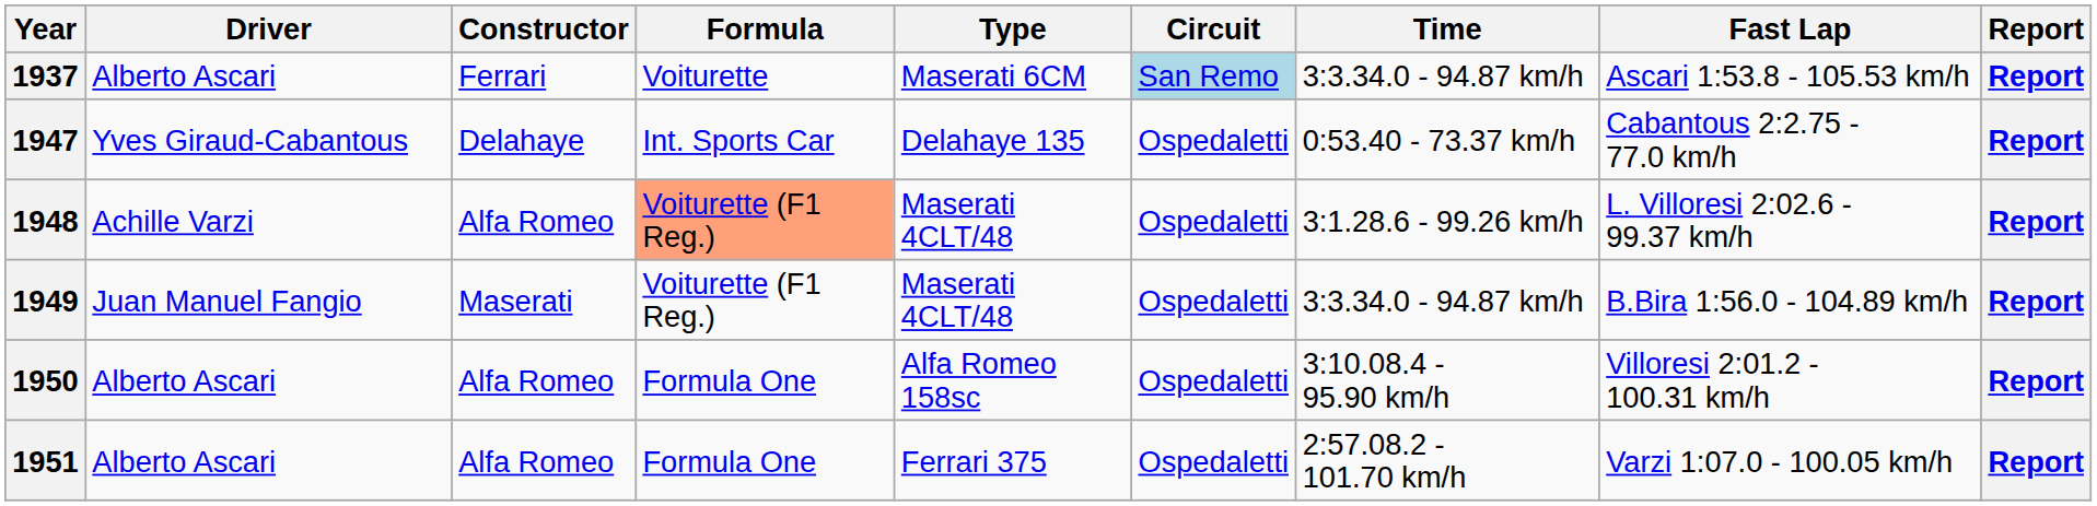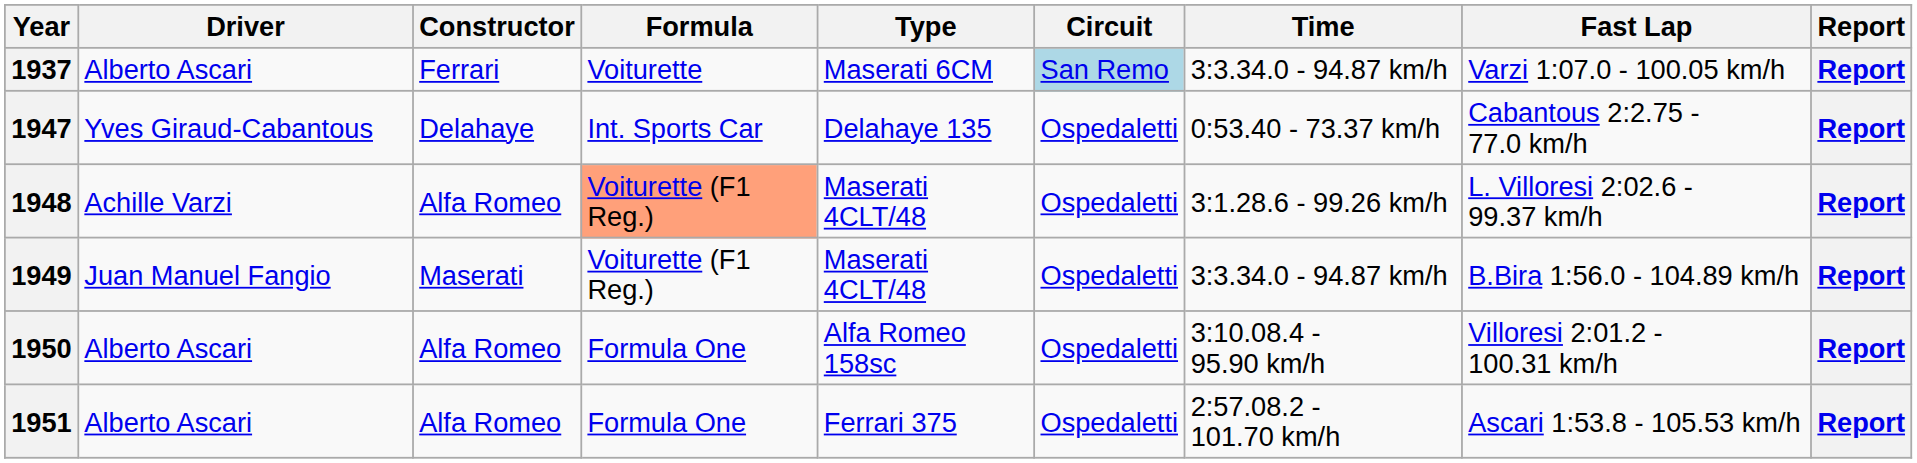 <table class="wikitable" style="font-size: 95%;">
 <tr>
 <th style="width:32px;">Year</th>
 <th style="width:180px;">Driver</th>
 <th style="width:80px;">Constructor</th>
 <th style="width:125px;">Formula</th>
 <th style="width:114px;">Type</th>
 <th style="width:66px;">Circuit</th>
 <th style="width:148px;">Time</th>
 <th style="width:188px;">Fast Lap</th>
 <th style="width:42px;">Report</th>
 </tr>
 <tr>
 <th>1937</th>
 <td> <a href='#'>Alberto Ascari</a></td>
 <td><a href='#'>Ferrari</a></td>
 <td><a href='#'>Voiturette</a></td>
 <td><a href='#'>Maserati 6CM</a></td>
 <td style="background: lightblue;"><a href='#'>San Remo</a></td>
 <td>3:3.34.0 - 94.87 km/h</td>
-<td><a href='#'>Ascari</a> 1:53.8 - 105.53 km/h</td>
+<td><a href='#'>Varzi</a> 1:07.0 - 100.05 km/h</td>
 <th><a href='#'>Report</a></th>
 </tr>
 <tr>
 <th>1947</th>
 <td> <a href='#'>Yves Giraud-Cabantous</a></td>
 <td><a href='#'>Delahaye</a></td>
 <td><a href='#'>Int. Sports Car</a></td>
 <td><a href='#'>Delahaye 135</a></td>
 <td><a href='#'>Ospedaletti</a></td>
 <td>0:53.40 - 73.37 km/h</td>
 <td><a href='#'>Cabantous</a> 2:2.75 - 77.0 km/h</td>
 <th><a href='#'>Report</a></th>
 </tr>
 <tr>
 <th>1948</th>
 <td>  <a href='#'>Achille Varzi</a></td>
 <td><a href='#'>Alfa Romeo</a></td>
 <td style="background: lightsalmon;"><a href='#'>Voiturette</a> (F1 Reg.)</td>
 <td><a href='#'>Maserati 4CLT/48</a></td>
 <td><a href='#'>Ospedaletti</a></td>
 <td>3:1.28.6 - 99.26 km/h</td>
 <td><a href='#'>L. Villoresi</a> 2:02.6 - 99.37 km/h</td>
 <th><a href='#'>Report</a></th>
 </tr>
 <tr>
 <th>1949</th>
 <td> <a href='#'>Juan Manuel Fangio</a></td>
 <td><a href='#'>Maserati</a></td>
 <td><a href='#'>Voiturette</a> (F1 Reg.)</td>
 <td><a href='#'>Maserati 4CLT/48</a></td>
 <td><a href='#'>Ospedaletti</a></td>
 <td>3:3.34.0 - 94.87 km/h</td>
 <td><a href='#'>B.Bira</a> 1:56.0 - 104.89 km/h</td>
 <th><a href='#'>Report</a></th>
 </tr>
 <tr>
 <th>1950</th>
 <td> <a href='#'>Alberto Ascari</a></td>
 <td><a href='#'>Alfa Romeo</a></td>
 <td><a href='#'>Formula One</a></td>
 <td><a href='#'>Alfa Romeo 158sc</a></td>
 <td><a href='#'>Ospedaletti</a></td>
 <td>3:10.08.4 - 95.90 km/h</td>
 <td><a href='#'>Villoresi</a> 2:01.2 - 100.31 km/h</td>
 <th><a href='#'>Report</a></th>
 </tr>
 <tr>
 <th>1951</th>
 <td> <a href='#'>Alberto Ascari</a></td>
 <td><a href='#'>Alfa Romeo</a></td>
 <td><a href='#'>Formula One</a></td>
 <td><a href='#'>Ferrari 375</a></td>
 <td><a href='#'>Ospedaletti</a></td>
 <td>2:57.08.2 - 101.70 km/h</td>
-<td><a href='#'>Varzi</a> 1:07.0 - 100.05 km/h</td>
+<td><a href='#'>Ascari</a> 1:53.8 - 105.53 km/h</td>
 <th><a href='#'>Report</a></th>
 </tr>
 </table>
